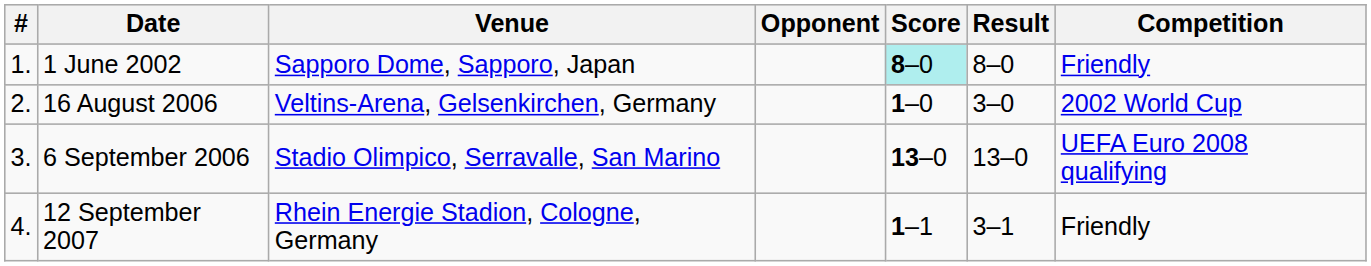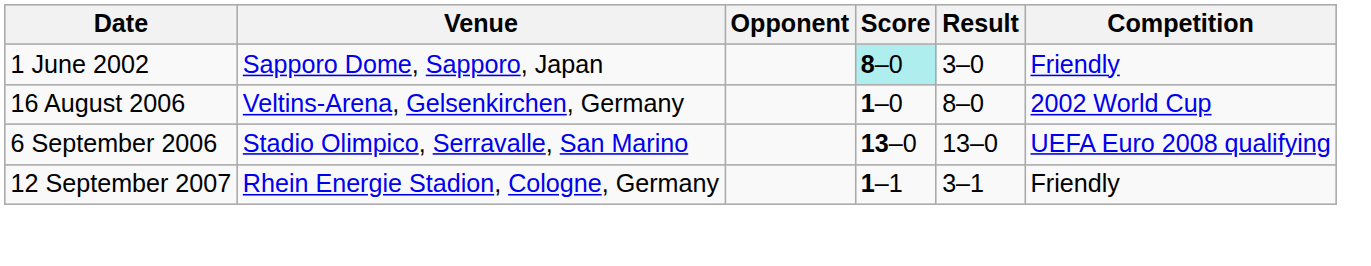 <table class="wikitable sortable" align=center>
 <tr>
-<th>#</th>
 <th>Date</th>
 <th>Venue</th>
 <th>Opponent</th>
 <th>Score</th>
 <th>Result</th>
 <th>Competition</th>
 </tr>
 <tr>
-<td>1.</td>
 <td>1 June 2002</td>
 <td><a href='#'>Sapporo Dome</a>, <a href='#'>Sapporo</a>, Japan</td>
 <td></td>
 <td style="background: paleturquoise;"><strong>8</strong>–0</td>
-<td>8–0</td>
+<td>3–0</td>
 <td><a href='#'>Friendly</a></td>
 </tr>
 <tr>
-<td>2.</td>
 <td>16 August 2006</td>
 <td><a href='#'>Veltins-Arena</a>, <a href='#'>Gelsenkirchen</a>, Germany</td>
 <td></td>
 <td><strong>1</strong>–0</td>
-<td>3–0</td>
+<td>8–0</td>
 <td><a href='#'>2002 World Cup</a></td>
 </tr>
 <tr>
-<td>3.</td>
 <td>6 September 2006</td>
 <td><a href='#'>Stadio Olimpico</a>, <a href='#'>Serravalle</a>, <a href='#'>San Marino</a></td>
 <td></td>
 <td><strong>13</strong>–0</td>
 <td>13–0</td>
 <td><a href='#'>UEFA Euro 2008 qualifying</a></td>
 </tr>
 <tr>
-<td>4.</td>
 <td>12 September 2007</td>
 <td><a href='#'>Rhein Energie Stadion</a>, <a href='#'>Cologne</a>, Germany</td>
 <td></td>
 <td><strong>1</strong>–1</td>
 <td>3–1</td>
 <td>Friendly</td>
 </tr>
 </table>
